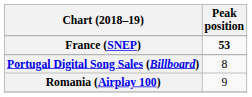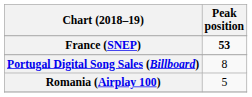 <table class="wikitable sortable plainrowheaders" style="text-align:center;">
 <tr>
 <th scope="col">Chart (2018–19)</th>
 <th scope="col">Peak<br>position</th>
 </tr>
 <tr>
 </tr>
 <tr>
 <th scope="row">France (<a href='#'>SNEP</a>)</th>
 <td><strong>53</strong></td>
 </tr>
 <tr>
 </tr>
 <tr>
 </tr>
 <tr>
 </tr>
 <tr>
 <th scope="row"><a href='#'>Portugal Digital Song Sales</a> (<a href='#'><em>Billboard</em></a>)</th>
 <td>8</td>
 </tr>
 <tr>
 <th scope="row">Romania (<a href='#'>Airplay 100</a>)</th>
-<td>9</td>
+<td>5</td>
 </tr>
 <tr>
 </tr>
 <tr>
 </tr>
 </table>
